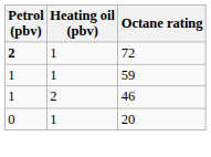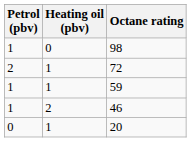 <table class="wikitable">
 <tr>
 <th>Petrol<br>(pbv)</th>
 <th>Heating oil<br>(pbv)</th>
 <th>Octane rating</th>
 </tr>
 <tr>
-<td><strong>2</strong></td>
+<td>1</td>
+<td>0</td>
+<td>98</td>
+</tr>
+<tr>
+<td>2</td>
 <td>1</td>
 <td>72</td>
 </tr>
 <tr>
 <td>1</td>
 <td>1</td>
 <td>59</td>
 </tr>
 <tr>
 <td>1</td>
 <td>2</td>
 <td>46</td>
 </tr>
 <tr>
 <td>0</td>
 <td>1</td>
 <td>20</td>
 </tr>
 </table>
